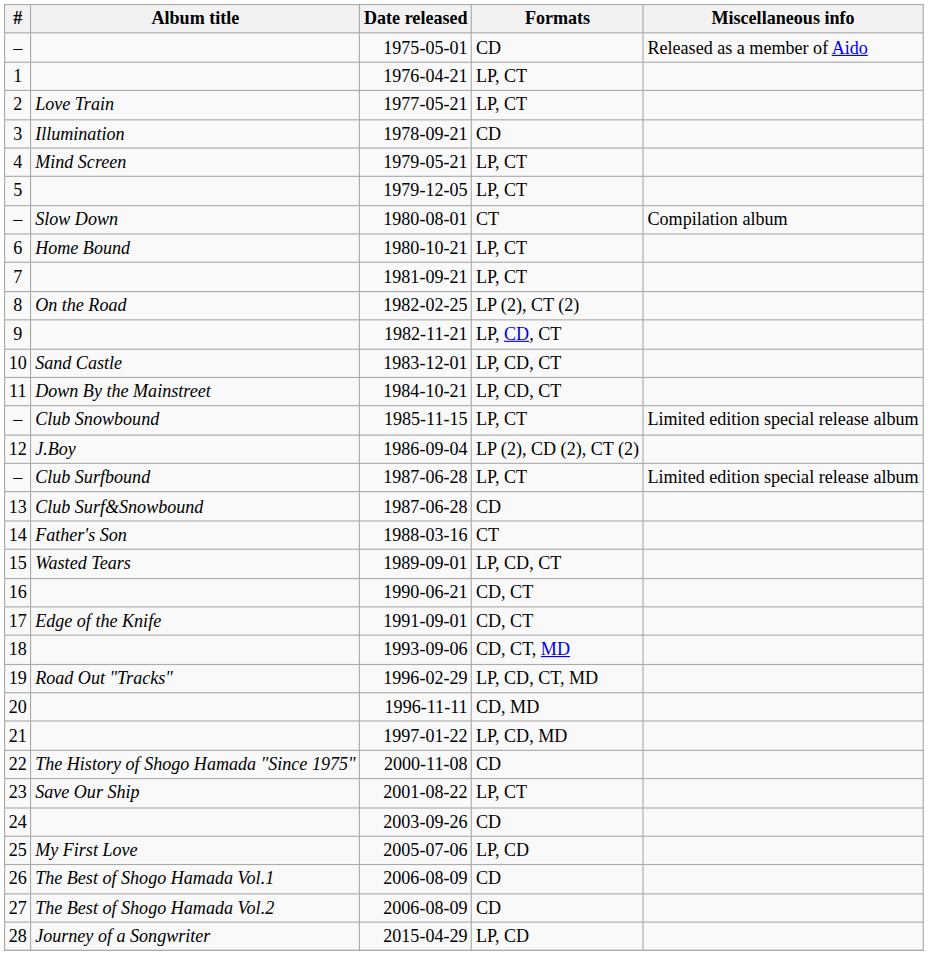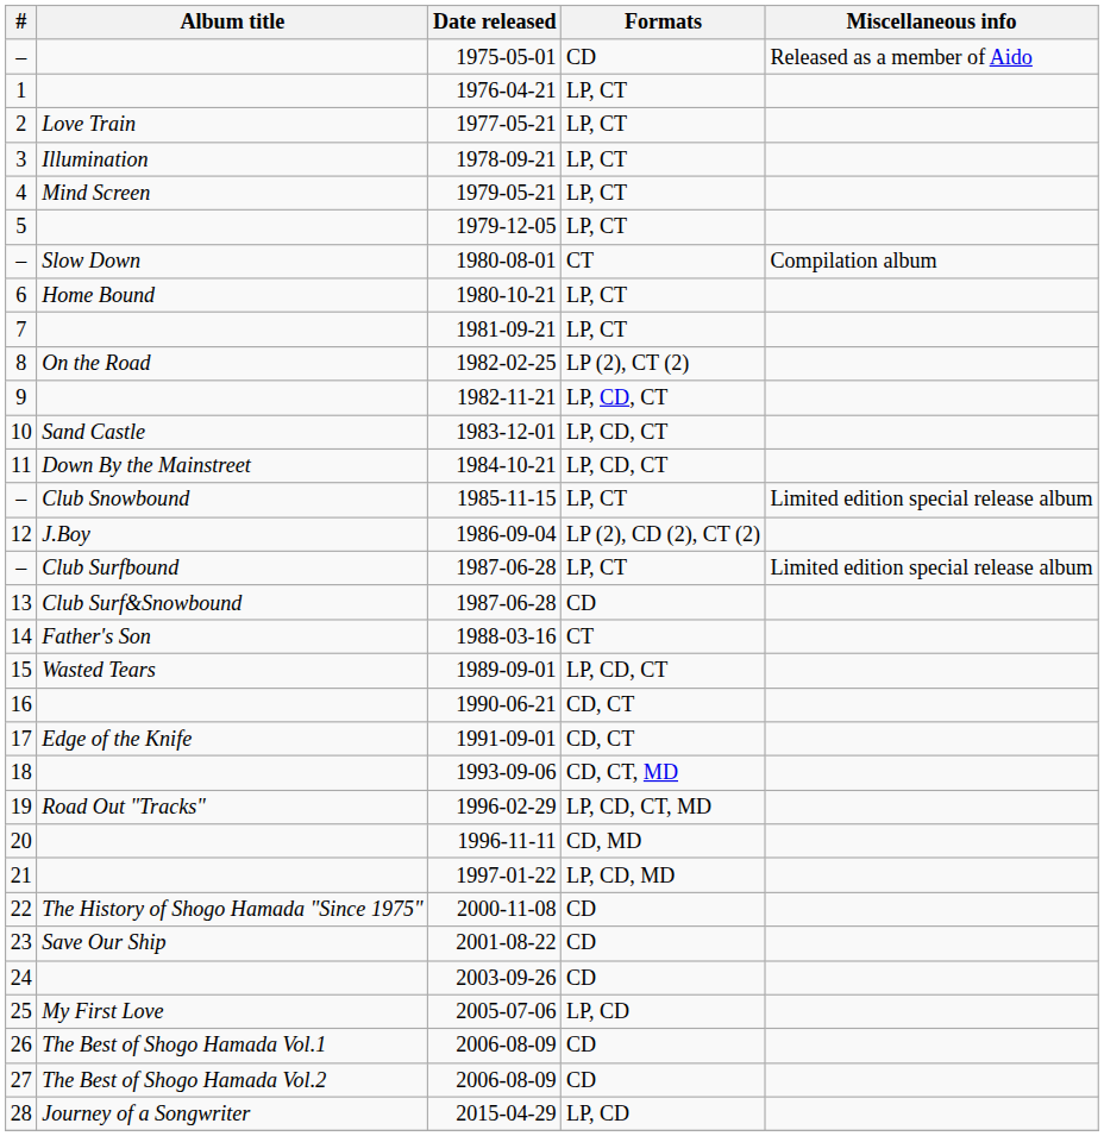 <table class="wikitable">
 <tr>
 <th>#</th>
 <th>Album title</th>
 <th>Date released</th>
 <th>Formats</th>
 <th>Miscellaneous info</th>
 </tr>
 <tr>
 <td align="center">–</td>
 <td></td>
 <td align="right">1975-05-01</td>
 <td>CD</td>
 <td>Released as a member of <a href='#'>Aido</a></td>
 </tr>
 <tr>
 <td align="center">1</td>
 <td></td>
 <td align="right">1976-04-21</td>
 <td>LP, CT</td>
 <td></td>
 </tr>
 <tr>
 <td align="center">2</td>
 <td><em>Love Train</em></td>
 <td align="right">1977-05-21</td>
 <td>LP, CT</td>
 <td></td>
 </tr>
 <tr>
 <td align="center">3</td>
 <td><em>Illumination</em></td>
 <td align="right">1978-09-21</td>
-<td>CD</td>
+<td>LP, CT</td>
 <td></td>
 </tr>
 <tr>
 <td align="center">4</td>
 <td><em>Mind Screen</em></td>
 <td align="right">1979-05-21</td>
 <td>LP, CT</td>
 <td></td>
 </tr>
 <tr>
 <td align="center">5</td>
 <td></td>
 <td align="right">1979-12-05</td>
 <td>LP, CT</td>
 <td></td>
 </tr>
 <tr>
 <td align="center">–</td>
 <td><em>Slow Down</em></td>
 <td align="right">1980-08-01</td>
 <td>CT</td>
 <td>Compilation album</td>
 </tr>
 <tr>
 <td align="center">6</td>
 <td><em>Home Bound</em></td>
 <td align="right">1980-10-21</td>
 <td>LP, CT</td>
 <td></td>
 </tr>
 <tr>
 <td align="center">7</td>
 <td></td>
 <td align="right">1981-09-21</td>
 <td>LP, CT</td>
 <td></td>
 </tr>
 <tr>
 <td align="center">8</td>
 <td><em>On the Road</em></td>
 <td align="right">1982-02-25</td>
 <td>LP (2), CT (2)</td>
 <td></td>
 </tr>
 <tr>
 <td align="center">9</td>
 <td></td>
 <td align="right">1982-11-21</td>
 <td>LP, <a href='#'>CD</a>, CT</td>
 <td></td>
 </tr>
 <tr>
 <td align="center">10</td>
 <td><em>Sand Castle</em></td>
 <td align="right">1983-12-01</td>
 <td>LP, CD, CT</td>
 <td></td>
 </tr>
 <tr>
 <td align="center">11</td>
 <td><em>Down By the Mainstreet</em></td>
 <td align="right">1984-10-21</td>
 <td>LP, CD, CT</td>
 <td></td>
 </tr>
 <tr>
 <td align="center">–</td>
 <td><em>Club Snowbound</em></td>
 <td align="right">1985-11-15</td>
 <td>LP, CT</td>
 <td>Limited edition special release album</td>
 </tr>
 <tr>
 <td align="center">12</td>
 <td><em>J.Boy</em></td>
 <td align="right">1986-09-04</td>
 <td>LP (2), CD (2), CT (2)</td>
 <td></td>
 </tr>
 <tr>
 <td align="center">–</td>
 <td><em>Club Surfbound</em></td>
 <td align="right">1987-06-28</td>
 <td>LP, CT</td>
 <td>Limited edition special release album</td>
 </tr>
 <tr>
 <td align="center">13</td>
 <td><em>Club Surf&Snowbound</em></td>
 <td align="right">1987-06-28</td>
 <td>CD</td>
 <td></td>
 </tr>
 <tr>
 <td align="center">14</td>
 <td><em>Father's Son</em></td>
 <td align="right">1988-03-16</td>
 <td>CT</td>
 <td></td>
 </tr>
 <tr>
 <td align="center">15</td>
 <td><em>Wasted Tears</em></td>
 <td align="right">1989-09-01</td>
 <td>LP, CD, CT</td>
 <td></td>
 </tr>
 <tr>
 <td align="center">16</td>
 <td></td>
 <td align="right">1990-06-21</td>
 <td>CD, CT</td>
 <td></td>
 </tr>
 <tr>
 <td align="center">17</td>
 <td><em>Edge of the Knife</em></td>
 <td align="right">1991-09-01</td>
 <td>CD, CT</td>
 <td></td>
 </tr>
 <tr>
 <td align="center">18</td>
 <td></td>
 <td align="right">1993-09-06</td>
 <td>CD, CT, <a href='#'>MD</a></td>
 <td></td>
 </tr>
 <tr>
 <td align="center">19</td>
 <td><em>Road Out "Tracks"</em></td>
 <td align="right">1996-02-29</td>
 <td>LP, CD, CT, MD</td>
 <td></td>
 </tr>
 <tr>
 <td align="center">20</td>
 <td></td>
 <td align="right">1996-11-11</td>
 <td>CD, MD</td>
 <td></td>
 </tr>
 <tr>
 <td align="center">21</td>
 <td></td>
 <td align="right">1997-01-22</td>
 <td>LP, CD, MD</td>
 <td></td>
 </tr>
 <tr>
 <td align="center">22</td>
 <td><em>The History of Shogo Hamada "Since 1975"</em></td>
 <td align="right">2000-11-08</td>
 <td>CD</td>
 <td></td>
 </tr>
 <tr>
 <td align="center">23</td>
 <td><em>Save Our Ship</em></td>
 <td align="right">2001-08-22</td>
-<td>LP, CT</td>
+<td>CD</td>
 <td></td>
 </tr>
 <tr>
 <td align="center">24</td>
 <td></td>
 <td align="right">2003-09-26</td>
 <td>CD</td>
 <td></td>
 </tr>
 <tr>
 <td align="center">25</td>
 <td><em>My First Love</em></td>
 <td align="right">2005-07-06</td>
 <td>LP, CD</td>
 <td></td>
 </tr>
 <tr>
 <td align="center">26</td>
 <td><em>The Best of Shogo Hamada Vol.1</em></td>
 <td align="right">2006-08-09</td>
 <td>CD</td>
 <td></td>
 </tr>
 <tr>
 <td align="center">27</td>
 <td><em>The Best of Shogo Hamada Vol.2</em></td>
 <td align="right">2006-08-09</td>
 <td>CD</td>
 <td></td>
 </tr>
 <tr>
 <td align="center">28</td>
 <td><em>Journey of a Songwriter</em></td>
 <td align="right">2015-04-29</td>
 <td>LP, CD</td>
 <td></td>
 </tr>
 <tr>
 </tr>
 </table>
